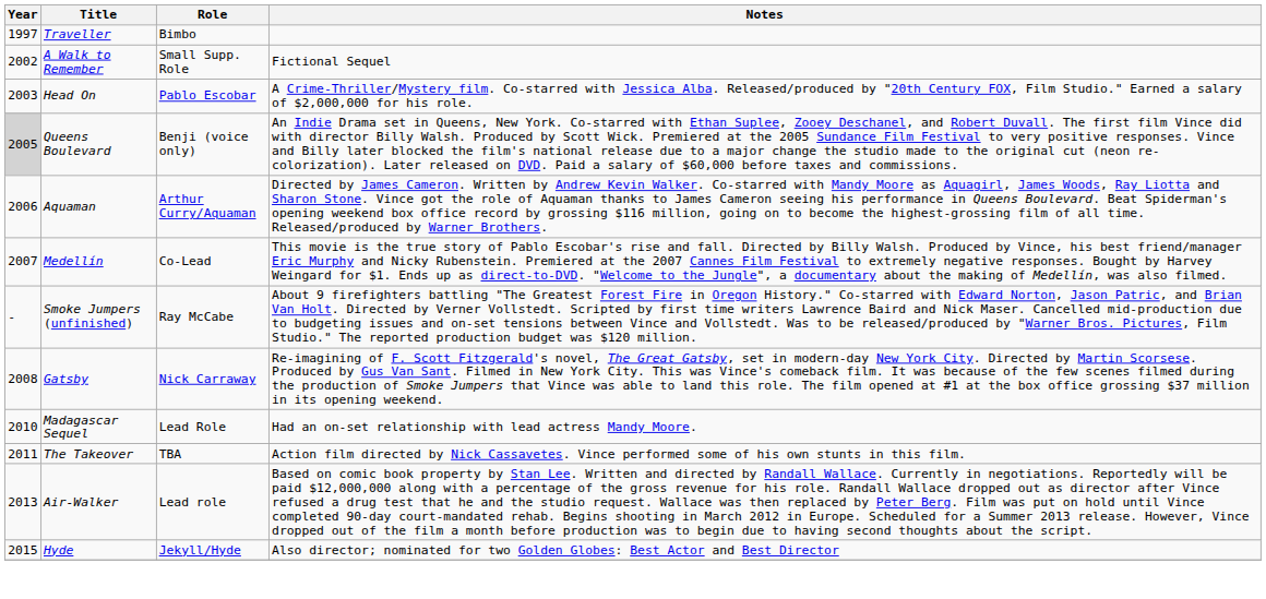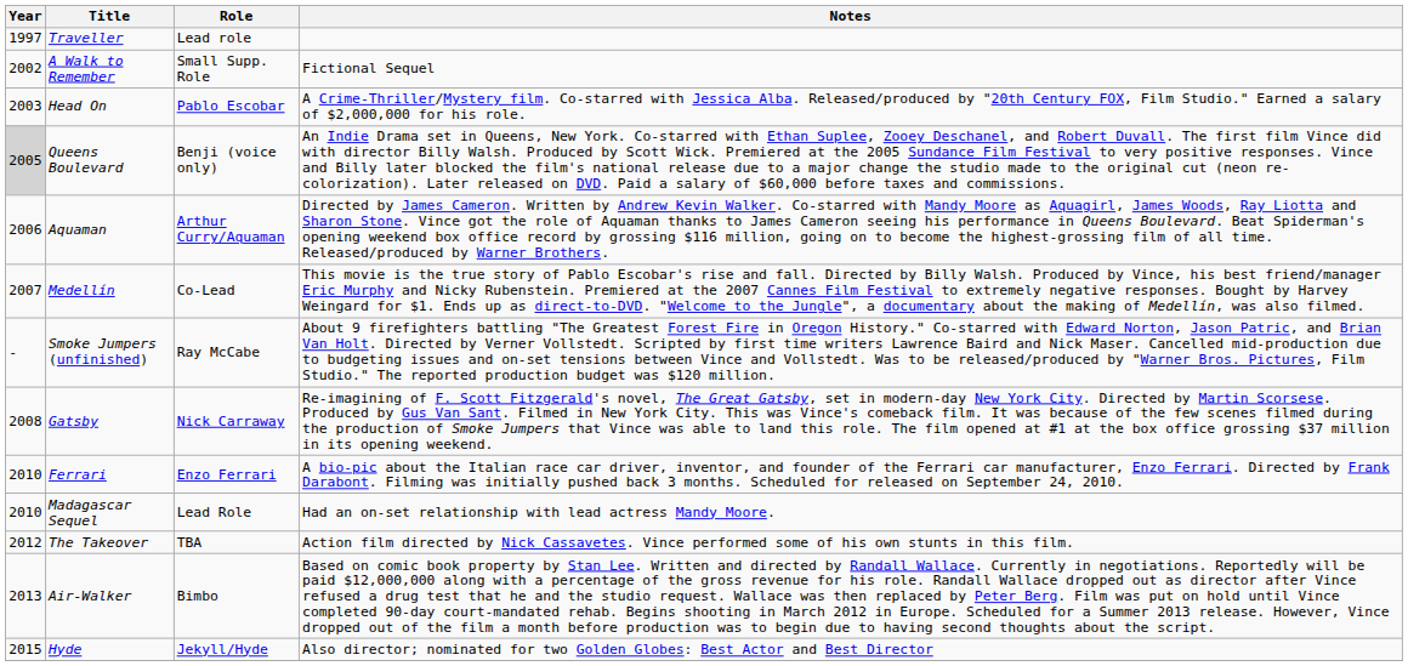 <table class="wikitable" style="font-size: 95%">
 <tr>
 <th>Year</th>
 <th>Title</th>
 <th>Role</th>
 <th>Notes</th>
 </tr>
 <tr>
 <td>1997</td>
 <td><em><a href='#'>Traveller</a></em></td>
-<td>Bimbo</td>
+<td>Lead role</td>
 <td></td>
 </tr>
 <tr>
 <td>2002</td>
 <td><em><a href='#'>A Walk to Remember</a></em></td>
 <td>Small Supp. Role</td>
 <td>Fictional Sequel</td>
 </tr>
 <tr>
 <td>2003</td>
 <td><em>Head On</em></td>
 <td><a href='#'>Pablo Escobar</a></td>
 <td>A <a href='#'>Crime-Thriller</a>/<a href='#'>Mystery film</a>. Co-starred with <a href='#'>Jessica Alba</a>. Released/produced by "<a href='#'>20th Century FOX</a>, Film Studio." Earned a salary of $2,000,000 for his role.</td>
 </tr>
 <tr>
 <td style="background: lightgrey;">2005</td>
 <td><em>Queens Boulevard</em></td>
 <td>Benji (voice only)</td>
 <td>An <a href='#'>Indie</a> Drama set in Queens, New York. Co-starred with <a href='#'>Ethan Suplee</a>, <a href='#'>Zooey Deschanel</a>, and <a href='#'>Robert Duvall</a>. The first film Vince did with director Billy Walsh. Produced by Scott Wick. Premiered at the 2005 <a href='#'>Sundance Film Festival</a> to very positive responses. Vince and Billy later blocked the film's national release due to a major change the studio made to the original cut (neon re-colorization). Later released on <a href='#'>DVD</a>. Paid a salary of $60,000 before taxes and commissions.</td>
 </tr>
 <tr>
 <td>2006</td>
 <td><em>Aquaman</em></td>
 <td><a href='#'>Arthur Curry/Aquaman</a></td>
 <td>Directed by <a href='#'>James Cameron</a>. Written by <a href='#'>Andrew Kevin Walker</a>. Co-starred with <a href='#'>Mandy Moore</a> as <a href='#'>Aquagirl</a>, <a href='#'>James Woods</a>, <a href='#'>Ray Liotta</a> and <a href='#'>Sharon Stone</a>. Vince got the role of Aquaman thanks to James Cameron seeing his performance in <em>Queens Boulevard</em>. Beat Spiderman's opening weekend box office record by grossing $116 million, going on to become the highest-grossing film of all time. Released/produced by <a href='#'>Warner Brothers</a>.</td>
 </tr>
 <tr>
 <td>2007</td>
 <td><em><a href='#'>Medellín</a></em></td>
 <td>Co-Lead</td>
 <td>This movie is the true story of Pablo Escobar's rise and fall. Directed by Billy Walsh. Produced by Vince, his best friend/manager <a href='#'>Eric Murphy</a> and Nicky Rubenstein. Premiered at the 2007 <a href='#'>Cannes Film Festival</a> to extremely negative responses. Bought by Harvey Weingard for $1. Ends up as <a href='#'>direct-to-DVD</a>. "<a href='#'>Welcome to the Jungle</a>", a <a href='#'>documentary</a> about the making of <em>Medellín</em>, was also filmed.</td>
 </tr>
 <tr>
 <td>-</td>
 <td><em>Smoke Jumpers</em> (<a href='#'>unfinished</a>)</td>
 <td>Ray McCabe</td>
 <td>About 9 firefighters battling "The Greatest <a href='#'>Forest Fire</a> in <a href='#'>Oregon</a> History." Co-starred with <a href='#'>Edward Norton</a>, <a href='#'>Jason Patric</a>, and <a href='#'>Brian Van Holt</a>. Directed by Verner Vollstedt. Scripted by first time writers Lawrence Baird and Nick Maser. Cancelled mid-production due to budgeting issues and on-set tensions between Vince and Vollstedt. Was to be released/produced by "<a href='#'>Warner Bros. Pictures</a>, Film Studio." The reported production budget was $120 million.</td>
 </tr>
 <tr>
 <td>2008</td>
 <td><em><a href='#'>Gatsby</a></em></td>
 <td><a href='#'>Nick Carraway</a></td>
 <td>Re-imagining of <a href='#'>F. Scott Fitzgerald</a>'s novel, <em><a href='#'>The Great Gatsby</a></em>, set in modern-day <a href='#'>New York City</a>. Directed by <a href='#'>Martin Scorsese</a>. Produced by <a href='#'>Gus Van Sant</a>. Filmed in New York City. This was Vince's comeback film. It was because of the few scenes filmed during the production of <em>Smoke Jumpers</em> that Vince was able to land this role. The film opened at #1 at the box office grossing $37 million in its opening weekend.</td>
 </tr>
 <tr>
 <td>2010</td>
+<td><em><a href='#'>Ferrari</a></em></td>
+<td><a href='#'>Enzo Ferrari</a></td>
+<td>A <a href='#'>bio-pic</a> about the Italian race car driver, inventor, and founder of the Ferrari car manufacturer, <a href='#'>Enzo Ferrari</a>. Directed by <a href='#'>Frank Darabont</a>. Filming was initially pushed back 3 months. Scheduled for released on September 24, 2010.</td>
+</tr>
+<tr>
+<td>2010</td>
 <td><em>Madagascar Sequel</em></td>
 <td>Lead Role</td>
 <td>Had an on-set relationship with lead actress <a href='#'>Mandy Moore</a>.</td>
 </tr>
 <tr>
-<td>2011</td>
+<td>2012</td>
 <td><em>The Takeover</em></td>
 <td>TBA</td>
 <td>Action film directed by <a href='#'>Nick Cassavetes</a>. Vince performed some of his own stunts in this film.</td>
 </tr>
 <tr>
 <td>2013</td>
 <td><em>Air-Walker</em></td>
-<td>Lead role</td>
+<td>Bimbo</td>
 <td>Based on comic book property by <a href='#'>Stan Lee</a>. Written and directed by <a href='#'>Randall Wallace</a>. Currently in negotiations. Reportedly will be paid $12,000,000 along with a percentage of the gross revenue for his role. Randall Wallace dropped out as director after Vince refused a drug test that he and the studio request. Wallace was then replaced by <a href='#'>Peter Berg</a>. Film was put on hold until Vince completed 90-day court-mandated rehab. Begins shooting in March 2012 in Europe. Scheduled for a Summer 2013 release. However, Vince dropped out of the film a month before production was to begin due to having second thoughts about the script.</td>
 </tr>
 <tr>
 <td>2015</td>
 <td><em><a href='#'>Hyde</a></em></td>
 <td><a href='#'>Jekyll/Hyde</a></td>
 <td>Also director; nominated for two <a href='#'>Golden Globes</a>: <a href='#'>Best Actor</a> and <a href='#'>Best Director</a></td>
 </tr>
 <tr>
 </tr>
 </table>
